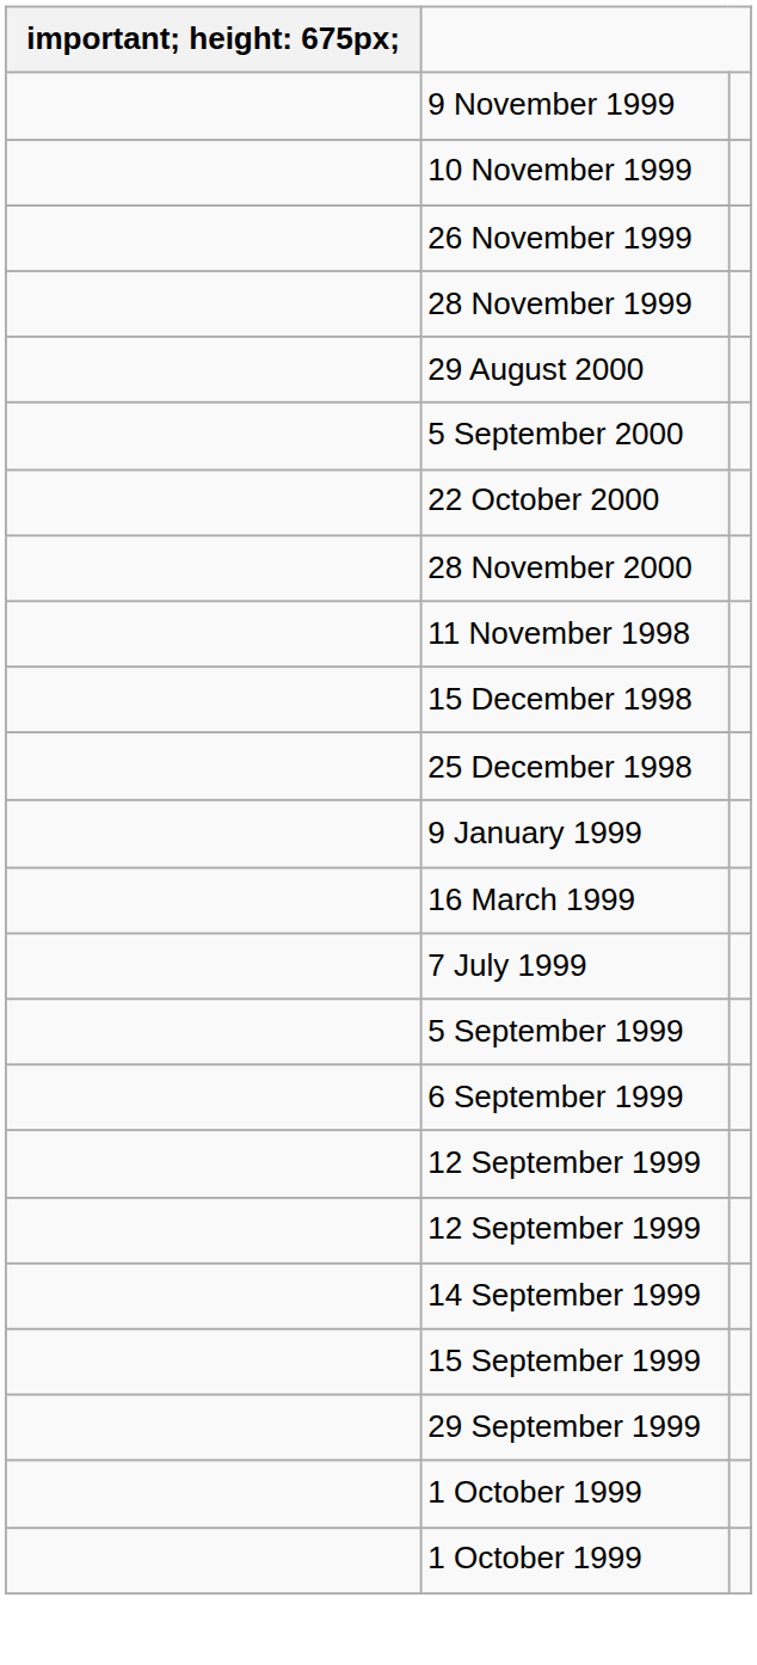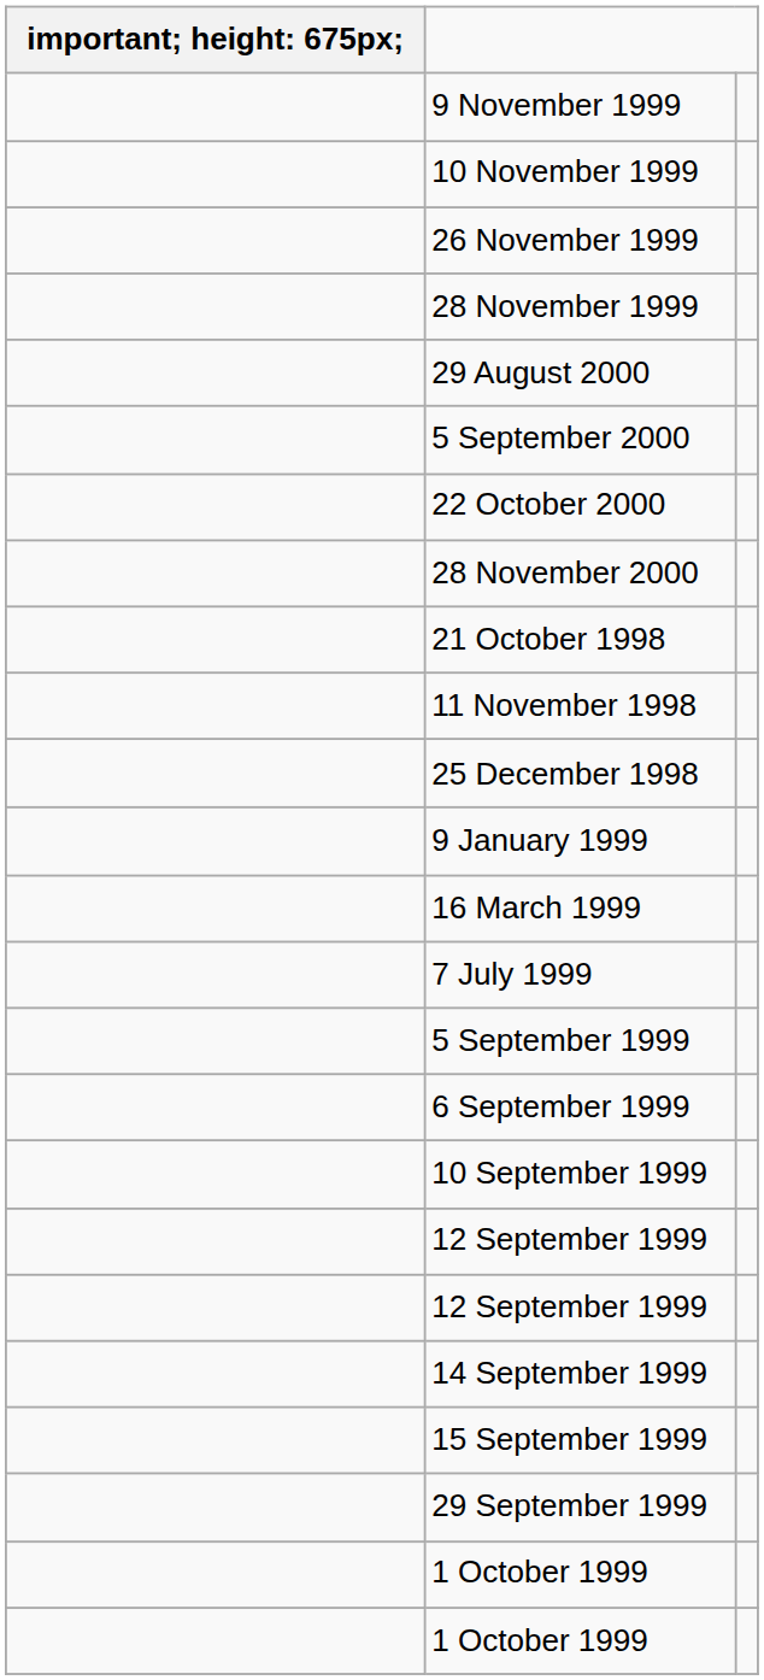 <table class="wikitable" style="font-size: 89%; float: left; width: 24em; margin-right: 1em; line-height: 1.65em">
 <tr>
 <th>important; height: 675px;</th>
 </tr>
 <tr>
 <td></td>
 <td>9 November 1999</td>
 <td><small></small></td>
 </tr>
 <tr>
 <td></td>
 <td>10 November 1999</td>
 <td><small></small></td>
 </tr>
 <tr>
 <td></td>
 <td>26 November 1999</td>
 <td><small></small></td>
 </tr>
 <tr>
 <td></td>
 <td>28 November 1999</td>
 <td><small></small></td>
 </tr>
 <tr>
 <td></td>
 <td>29 August 2000</td>
 <td><small></small></td>
 </tr>
 <tr>
 <td></td>
 <td>5 September 2000</td>
 <td><small></small></td>
 </tr>
 <tr>
 <td></td>
 <td>22 October 2000</td>
 <td><small></small></td>
 </tr>
 <tr>
 <td></td>
 <td>28 November 2000</td>
 <td><small></small></td>
 </tr>
 <tr>
 <td></td>
-<td>11 November 1998</td>
+<td>21 October 1998</td>
 <td><small></small></td>
 </tr>
 <tr>
 <td></td>
-<td>15 December 1998</td>
+<td>11 November 1998</td>
 <td><small></small></td>
 </tr>
 <tr>
 <td></td>
 <td>25 December 1998</td>
 <td><small></small> </td>
 </tr>
 <tr>
 <td></td>
 <td>9 January 1999</td>
 <td><small></small></td>
 </tr>
 <tr>
 <td></td>
 <td>16 March 1999</td>
 <td><small></small></td>
 </tr>
 <tr>
 <td></td>
 <td>7 July 1999</td>
 <td><small></small></td>
 </tr>
 <tr>
 <td></td>
 <td>5 September 1999</td>
 <td><small></small></td>
 </tr>
 <tr>
 <td></td>
 <td>6 September 1999</td>
+<td><small></small></td>
+</tr>
+<tr>
+<td></td>
+<td>10 September 1999</td>
 <td><small></small></td>
 </tr>
 <tr>
 <td></td>
 <td>12 September 1999</td>
 <td><small></small></td>
 </tr>
 <tr>
 <td></td>
 <td>12 September 1999</td>
 <td><small></small></td>
 </tr>
 <tr>
 <td></td>
 <td>14 September 1999</td>
 <td><small></small></td>
 </tr>
 <tr>
 <td></td>
 <td>15 September 1999</td>
 <td><small></small></td>
 </tr>
 <tr>
 <td></td>
 <td>29 September 1999</td>
 <td><small></small></td>
 </tr>
 <tr>
 <td></td>
 <td>1 October 1999</td>
 <td><small></small></td>
 </tr>
 <tr>
 <td></td>
 <td>1 October 1999</td>
 <td><small></small></td>
 </tr>
 </table>
